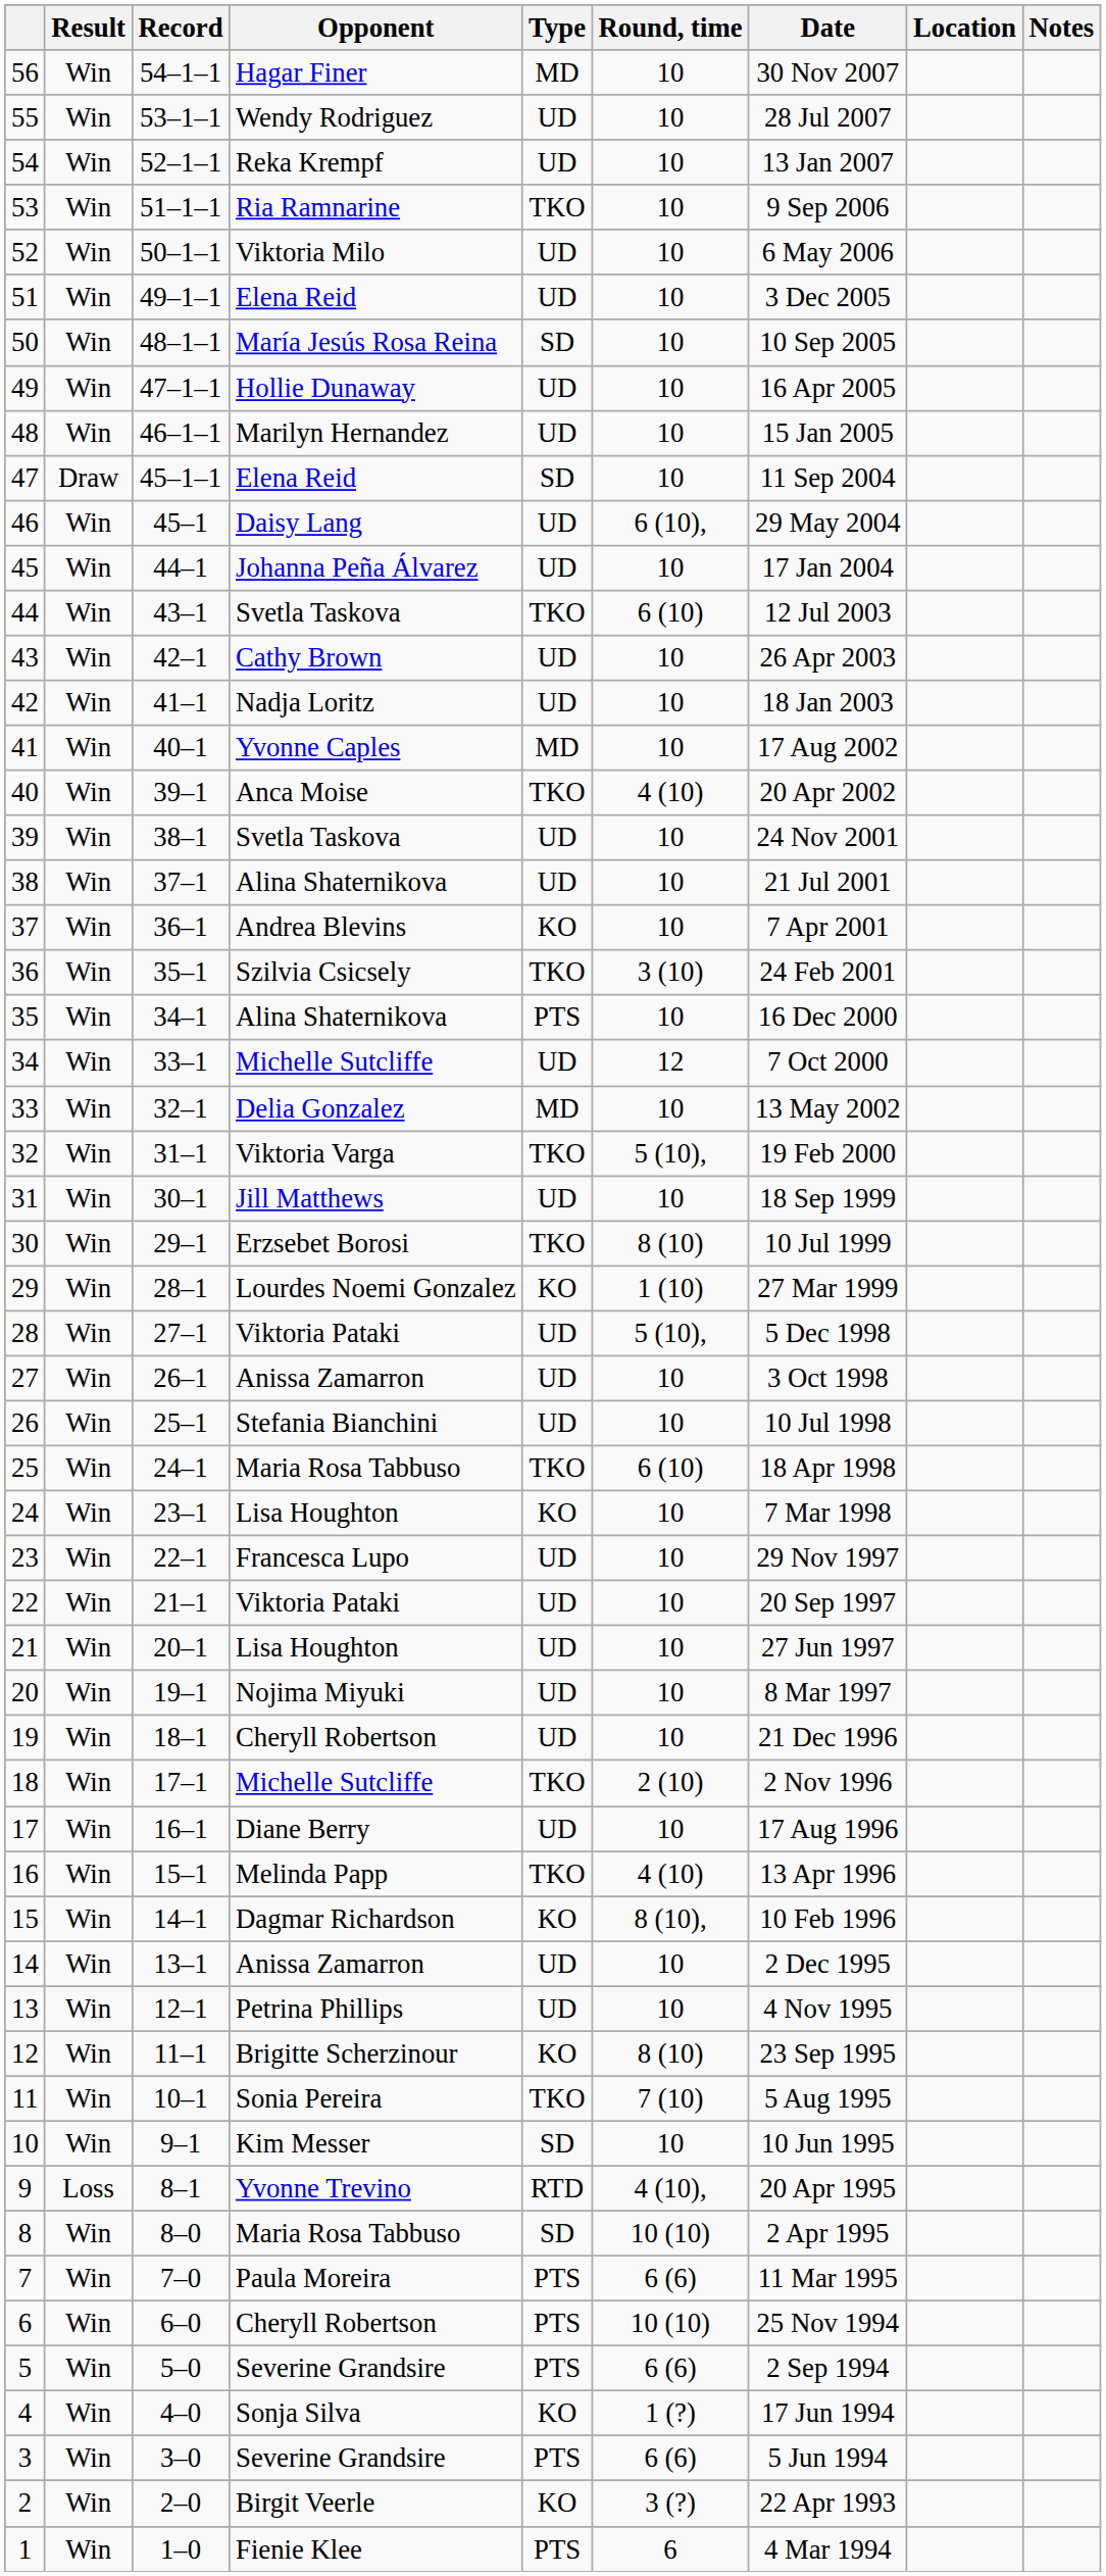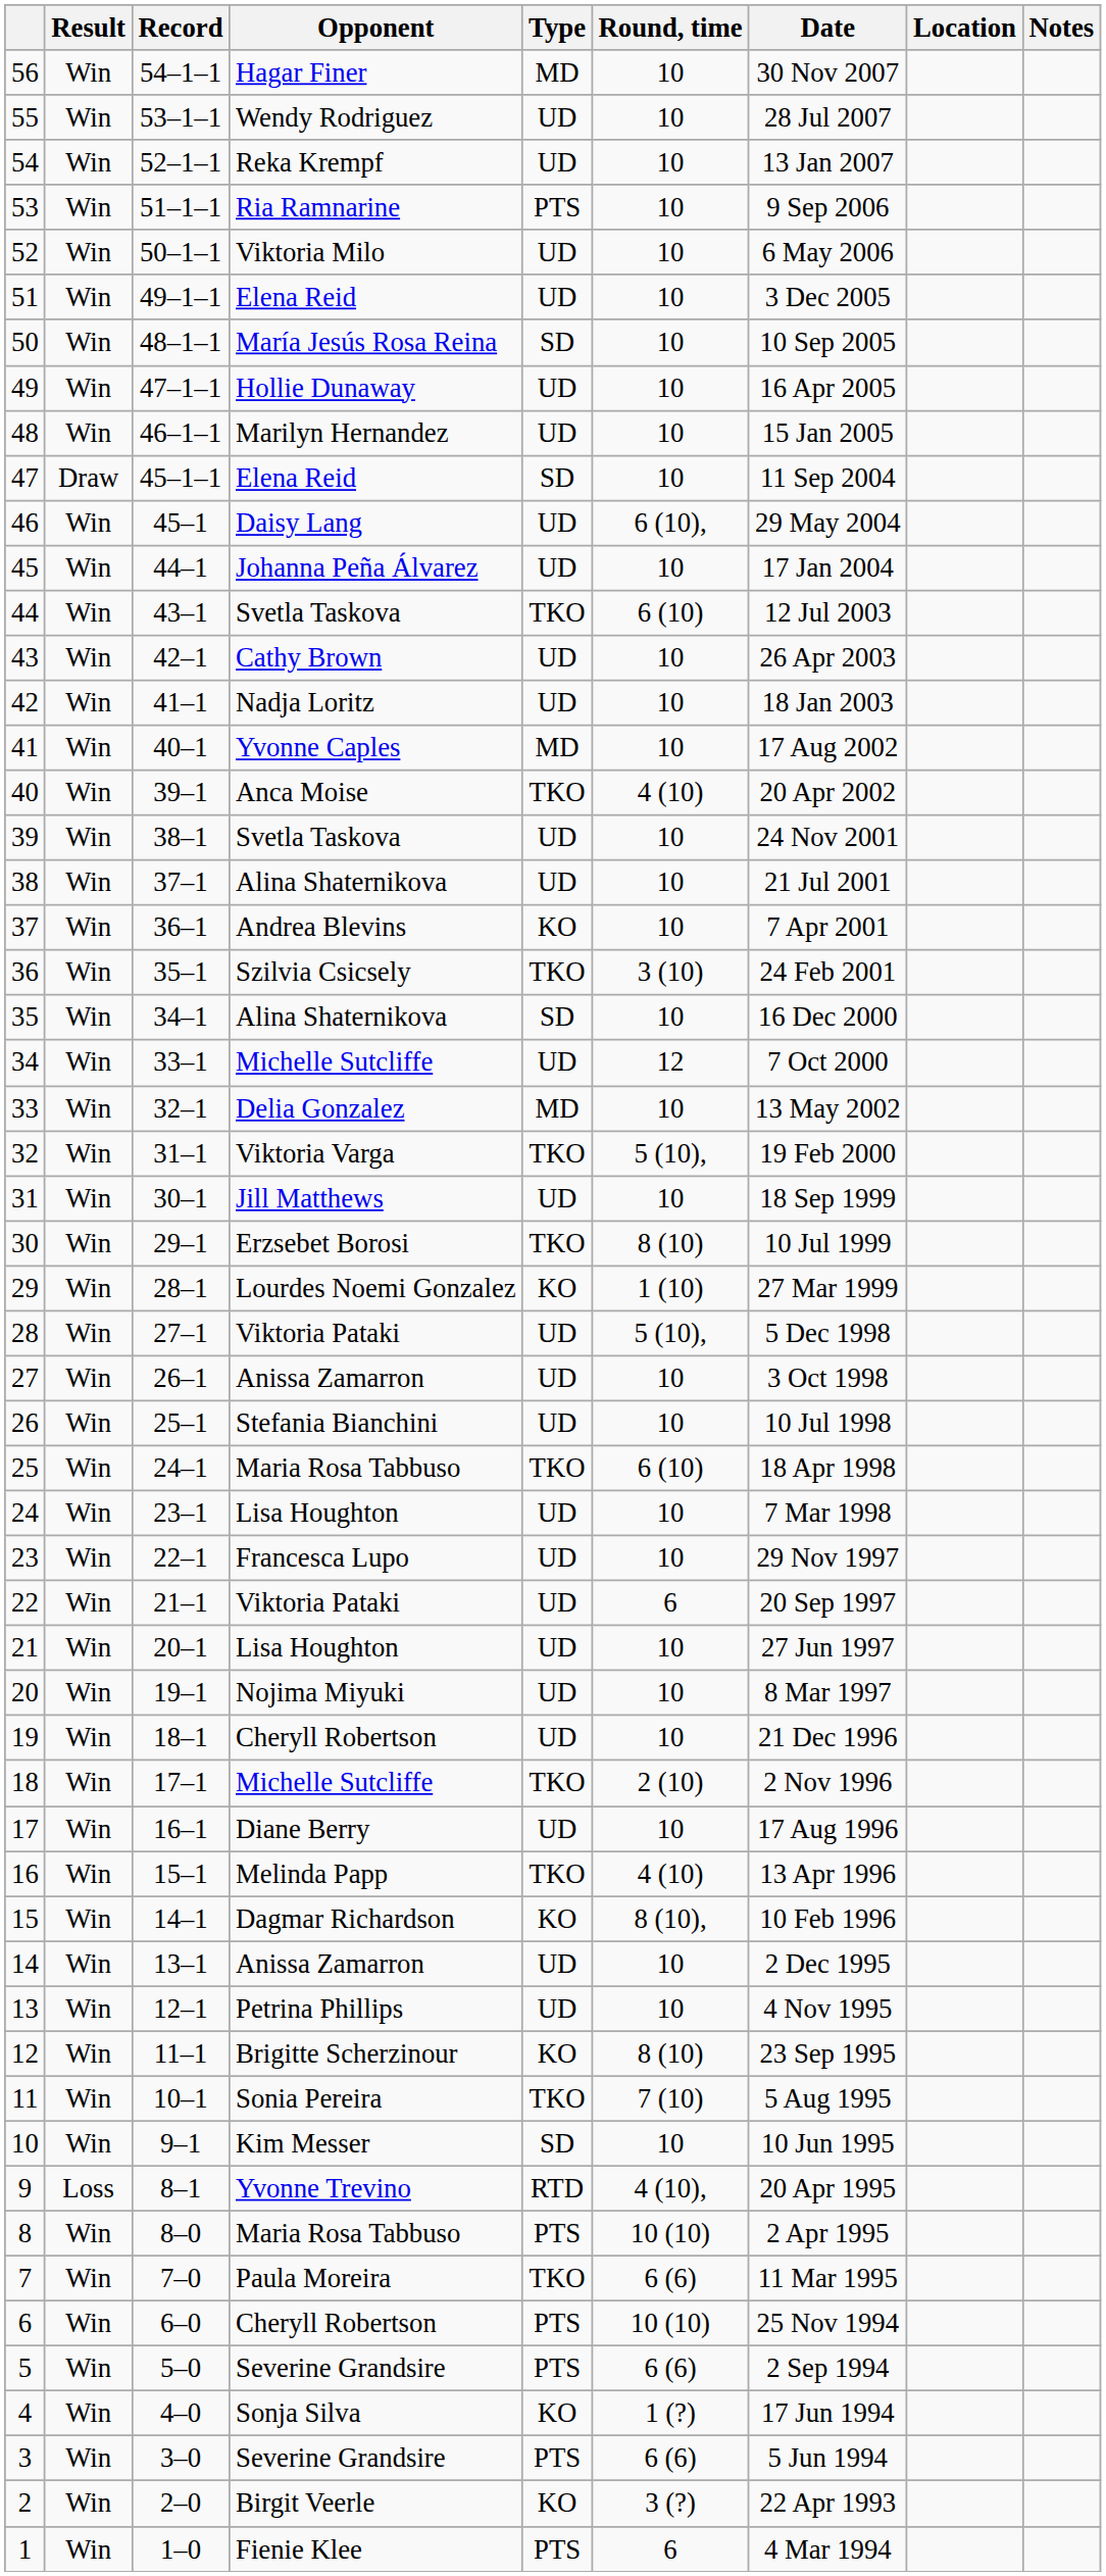 <table class="wikitable" style="text-align:center; font-size:95%">
 <tr>
 <th></th>
 <th>Result</th>
 <th>Record</th>
 <th>Opponent</th>
 <th>Type</th>
 <th>Round, time</th>
 <th>Date</th>
 <th>Location</th>
 <th>Notes</th>
 </tr>
 <tr>
 <td>56</td>
 <td>Win</td>
 <td>54–1–1</td>
 <td style="text-align:left;"><a href='#'>Hagar Finer</a></td>
 <td>MD</td>
 <td>10</td>
 <td>30 Nov 2007</td>
 <td style="text-align:left;"></td>
 <td style="text-align:left;"></td>
 </tr>
 <tr>
 <td>55</td>
 <td>Win</td>
 <td>53–1–1</td>
 <td style="text-align:left;">Wendy Rodriguez</td>
 <td>UD</td>
 <td>10</td>
 <td>28 Jul 2007</td>
 <td style="text-align:left;"></td>
 <td style="text-align:left;"></td>
 </tr>
 <tr>
 <td>54</td>
 <td>Win</td>
 <td>52–1–1</td>
 <td style="text-align:left;">Reka Krempf</td>
 <td>UD</td>
 <td>10</td>
 <td>13 Jan 2007</td>
 <td style="text-align:left;"></td>
 <td style="text-align:left;"></td>
 </tr>
 <tr>
 <td>53</td>
 <td>Win</td>
 <td>51–1–1</td>
 <td style="text-align:left;"><a href='#'>Ria Ramnarine</a></td>
-<td>TKO</td>
+<td>PTS</td>
 <td>10</td>
 <td>9 Sep 2006</td>
 <td style="text-align:left;"></td>
 <td style="text-align:left;"></td>
 </tr>
 <tr>
 <td>52</td>
 <td>Win</td>
 <td>50–1–1</td>
 <td style="text-align:left;">Viktoria Milo</td>
 <td>UD</td>
 <td>10</td>
 <td>6 May 2006</td>
 <td style="text-align:left;"></td>
 <td style="text-align:left;"></td>
 </tr>
 <tr>
 <td>51</td>
 <td>Win</td>
 <td>49–1–1</td>
 <td style="text-align:left;"><a href='#'>Elena Reid</a></td>
 <td>UD</td>
 <td>10</td>
 <td>3 Dec 2005</td>
 <td style="text-align:left;"></td>
 <td style="text-align:left;"></td>
 </tr>
 <tr>
 <td>50</td>
 <td>Win</td>
 <td>48–1–1</td>
 <td style="text-align:left;"><a href='#'>María Jesús Rosa Reina</a></td>
 <td>SD</td>
 <td>10</td>
 <td>10 Sep 2005</td>
 <td style="text-align:left;"></td>
 <td style="text-align:left;"></td>
 </tr>
 <tr>
 <td>49</td>
 <td>Win</td>
 <td>47–1–1</td>
 <td style="text-align:left;"><a href='#'>Hollie Dunaway</a></td>
 <td>UD</td>
 <td>10</td>
 <td>16 Apr 2005</td>
 <td style="text-align:left;"></td>
 <td style="text-align:left;"></td>
 </tr>
 <tr>
 <td>48</td>
 <td>Win</td>
 <td>46–1–1</td>
 <td style="text-align:left;">Marilyn Hernandez</td>
 <td>UD</td>
 <td>10</td>
 <td>15 Jan 2005</td>
 <td style="text-align:left;"></td>
 <td style="text-align:left;"></td>
 </tr>
 <tr>
 <td>47</td>
 <td>Draw</td>
 <td>45–1–1</td>
 <td style="text-align:left;"><a href='#'>Elena Reid</a></td>
 <td>SD</td>
 <td>10</td>
 <td>11 Sep 2004</td>
 <td style="text-align:left;"></td>
 <td style="text-align:left;"></td>
 </tr>
 <tr>
 <td>46</td>
 <td>Win</td>
 <td>45–1</td>
 <td style="text-align:left;"><a href='#'>Daisy Lang</a></td>
 <td>UD</td>
 <td>6 (10), </td>
 <td>29 May 2004</td>
 <td style="text-align:left;"></td>
 <td style="text-align:left;"></td>
 </tr>
 <tr>
 <td>45</td>
 <td>Win</td>
 <td>44–1</td>
 <td style="text-align:left;"><a href='#'>Johanna Peña Álvarez</a></td>
 <td>UD</td>
 <td>10</td>
 <td>17 Jan 2004</td>
 <td style="text-align:left;"></td>
 <td style="text-align:left;"></td>
 </tr>
 <tr>
 <td>44</td>
 <td>Win</td>
 <td>43–1</td>
 <td style="text-align:left;">Svetla Taskova</td>
 <td>TKO</td>
 <td>6 (10)</td>
 <td>12 Jul 2003</td>
 <td style="text-align:left;"></td>
 <td style="text-align:left;"></td>
 </tr>
 <tr>
 <td>43</td>
 <td>Win</td>
 <td>42–1</td>
 <td style="text-align:left;"><a href='#'>Cathy Brown</a></td>
 <td>UD</td>
 <td>10</td>
 <td>26 Apr 2003</td>
 <td style="text-align:left;"></td>
 <td style="text-align:left;"></td>
 </tr>
 <tr>
 <td>42</td>
 <td>Win</td>
 <td>41–1</td>
 <td style="text-align:left;">Nadja Loritz</td>
 <td>UD</td>
 <td>10</td>
 <td>18 Jan 2003</td>
 <td style="text-align:left;"></td>
 <td style="text-align:left;"></td>
 </tr>
 <tr>
 <td>41</td>
 <td>Win</td>
 <td>40–1</td>
 <td style="text-align:left;"><a href='#'>Yvonne Caples</a></td>
 <td>MD</td>
 <td>10</td>
 <td>17 Aug 2002</td>
 <td style="text-align:left;"></td>
 <td style="text-align:left;"></td>
 </tr>
 <tr>
 <td>40</td>
 <td>Win</td>
 <td>39–1</td>
 <td style="text-align:left;">Anca Moise</td>
 <td>TKO</td>
 <td>4 (10)</td>
 <td>20 Apr 2002</td>
 <td style="text-align:left;"></td>
 <td style="text-align:left;"></td>
 </tr>
 <tr>
 <td>39</td>
 <td>Win</td>
 <td>38–1</td>
 <td style="text-align:left;">Svetla Taskova</td>
 <td>UD</td>
 <td>10</td>
 <td>24 Nov 2001</td>
 <td style="text-align:left;"></td>
 <td style="text-align:left;"></td>
 </tr>
 <tr>
 <td>38</td>
 <td>Win</td>
 <td>37–1</td>
 <td style="text-align:left;">Alina Shaternikova</td>
 <td>UD</td>
 <td>10</td>
 <td>21 Jul 2001</td>
 <td style="text-align:left;"></td>
 <td style="text-align:left;"></td>
 </tr>
 <tr>
 <td>37</td>
 <td>Win</td>
 <td>36–1</td>
 <td style="text-align:left;">Andrea Blevins</td>
 <td>KO</td>
 <td>10</td>
 <td>7 Apr 2001</td>
 <td style="text-align:left;"></td>
 <td style="text-align:left;"></td>
 </tr>
 <tr>
 <td>36</td>
 <td>Win</td>
 <td>35–1</td>
 <td style="text-align:left;">Szilvia Csicsely</td>
 <td>TKO</td>
 <td>3 (10)</td>
 <td>24 Feb 2001</td>
 <td style="text-align:left;"></td>
 <td style="text-align:left;"></td>
 </tr>
 <tr>
 <td>35</td>
 <td>Win</td>
 <td>34–1</td>
 <td style="text-align:left;">Alina Shaternikova</td>
-<td>PTS</td>
+<td>SD</td>
 <td>10</td>
 <td>16 Dec 2000</td>
 <td style="text-align:left;"></td>
 <td style="text-align:left;"></td>
 </tr>
 <tr>
 <td>34</td>
 <td>Win</td>
 <td>33–1</td>
 <td style="text-align:left;"><a href='#'>Michelle Sutcliffe</a></td>
 <td>UD</td>
 <td>12</td>
 <td>7 Oct 2000</td>
 <td style="text-align:left;"></td>
 <td style="text-align:left;"></td>
 </tr>
 <tr>
 <td>33</td>
 <td>Win</td>
 <td>32–1</td>
 <td style="text-align:left;"><a href='#'>Delia Gonzalez</a></td>
 <td>MD</td>
 <td>10</td>
 <td>13 May 2002</td>
 <td style="text-align:left;"></td>
 <td style="text-align:left;"></td>
 </tr>
 <tr>
 <td>32</td>
 <td>Win</td>
 <td>31–1</td>
 <td style="text-align:left;">Viktoria Varga</td>
 <td>TKO</td>
 <td>5 (10), </td>
 <td>19 Feb 2000</td>
 <td style="text-align:left;"></td>
 <td style="text-align:left;"></td>
 </tr>
 <tr>
 <td>31</td>
 <td>Win</td>
 <td>30–1</td>
 <td style="text-align:left;"><a href='#'>Jill Matthews</a></td>
 <td>UD</td>
 <td>10</td>
 <td>18 Sep 1999</td>
 <td style="text-align:left;"></td>
 <td style="text-align:left;"></td>
 </tr>
 <tr>
 <td>30</td>
 <td>Win</td>
 <td>29–1</td>
 <td style="text-align:left;">Erzsebet Borosi</td>
 <td>TKO</td>
 <td>8 (10)</td>
 <td>10 Jul 1999</td>
 <td style="text-align:left;"></td>
 <td style="text-align:left;"></td>
 </tr>
 <tr>
 <td>29</td>
 <td>Win</td>
 <td>28–1</td>
 <td style="text-align:left;">Lourdes Noemi Gonzalez</td>
 <td>KO</td>
 <td>1 (10)</td>
 <td>27 Mar 1999</td>
 <td style="text-align:left;"></td>
 <td style="text-align:left;"></td>
 </tr>
 <tr>
 <td>28</td>
 <td>Win</td>
 <td>27–1</td>
 <td style="text-align:left;">Viktoria Pataki</td>
 <td>UD</td>
 <td>5 (10), </td>
 <td>5 Dec 1998</td>
 <td style="text-align:left;"></td>
 <td style="text-align:left;"></td>
 </tr>
 <tr>
 <td>27</td>
 <td>Win</td>
 <td>26–1</td>
 <td style="text-align:left;">Anissa Zamarron</td>
 <td>UD</td>
 <td>10</td>
 <td>3 Oct 1998</td>
 <td style="text-align:left;"></td>
 <td style="text-align:left;"></td>
 </tr>
 <tr>
 <td>26</td>
 <td>Win</td>
 <td>25–1</td>
 <td style="text-align:left;">Stefania Bianchini</td>
 <td>UD</td>
 <td>10</td>
 <td>10 Jul 1998</td>
 <td style="text-align:left;"></td>
 <td style="text-align:left;"></td>
 </tr>
 <tr>
 <td>25</td>
 <td>Win</td>
 <td>24–1</td>
 <td style="text-align:left;">Maria Rosa Tabbuso</td>
 <td>TKO</td>
 <td>6 (10)</td>
 <td>18 Apr 1998</td>
 <td style="text-align:left;"></td>
 <td style="text-align:left;"></td>
 </tr>
 <tr>
 <td>24</td>
 <td>Win</td>
 <td>23–1</td>
 <td style="text-align:left;">Lisa Houghton</td>
-<td>KO</td>
+<td>UD</td>
 <td>10</td>
 <td>7 Mar 1998</td>
 <td style="text-align:left;"></td>
 <td style="text-align:left;"></td>
 </tr>
 <tr>
 <td>23</td>
 <td>Win</td>
 <td>22–1</td>
 <td style="text-align:left;">Francesca Lupo</td>
 <td>UD</td>
 <td>10</td>
 <td>29 Nov 1997</td>
 <td style="text-align:left;"></td>
 <td style="text-align:left;"></td>
 </tr>
 <tr>
 <td>22</td>
 <td>Win</td>
 <td>21–1</td>
 <td style="text-align:left;">Viktoria Pataki</td>
 <td>UD</td>
-<td>10</td>
+<td>6</td>
 <td>20 Sep 1997</td>
 <td style="text-align:left;"></td>
 <td style="text-align:left;"></td>
 </tr>
 <tr>
 <td>21</td>
 <td>Win</td>
 <td>20–1</td>
 <td style="text-align:left;">Lisa Houghton</td>
 <td>UD</td>
 <td>10</td>
 <td>27 Jun 1997</td>
 <td style="text-align:left;"></td>
 <td style="text-align:left;"></td>
 </tr>
 <tr>
 <td>20</td>
 <td>Win</td>
 <td>19–1</td>
 <td style="text-align:left;">Nojima Miyuki</td>
 <td>UD</td>
 <td>10</td>
 <td>8 Mar 1997</td>
 <td style="text-align:left;"></td>
 <td style="text-align:left;"></td>
 </tr>
 <tr>
 <td>19</td>
 <td>Win</td>
 <td>18–1</td>
 <td style="text-align:left;">Cheryll Robertson</td>
 <td>UD</td>
 <td>10</td>
 <td>21 Dec 1996</td>
 <td style="text-align:left;"></td>
 <td style="text-align:left;"></td>
 </tr>
 <tr>
 <td>18</td>
 <td>Win</td>
 <td>17–1</td>
 <td style="text-align:left;"><a href='#'>Michelle Sutcliffe</a></td>
 <td>TKO</td>
 <td>2 (10)</td>
 <td>2 Nov 1996</td>
 <td style="text-align:left;"></td>
 <td style="text-align:left;"></td>
 </tr>
 <tr>
 <td>17</td>
 <td>Win</td>
 <td>16–1</td>
 <td style="text-align:left;">Diane Berry</td>
 <td>UD</td>
 <td>10</td>
 <td>17 Aug 1996</td>
 <td style="text-align:left;"></td>
 <td style="text-align:left;"></td>
 </tr>
 <tr>
 <td>16</td>
 <td>Win</td>
 <td>15–1</td>
 <td style="text-align:left;">Melinda Papp</td>
 <td>TKO</td>
 <td>4 (10)</td>
 <td>13 Apr 1996</td>
 <td style="text-align:left;"></td>
 <td style="text-align:left;"></td>
 </tr>
 <tr>
 <td>15</td>
 <td>Win</td>
 <td>14–1</td>
 <td style="text-align:left;">Dagmar Richardson</td>
 <td>KO</td>
 <td>8 (10), </td>
 <td>10 Feb 1996</td>
 <td style="text-align:left;"></td>
 <td style="text-align:left;"></td>
 </tr>
 <tr>
 <td>14</td>
 <td>Win</td>
 <td>13–1</td>
 <td style="text-align:left;">Anissa Zamarron</td>
 <td>UD</td>
 <td>10</td>
 <td>2 Dec 1995</td>
 <td style="text-align:left;"></td>
 <td style="text-align:left;"></td>
 </tr>
 <tr>
 <td>13</td>
 <td>Win</td>
 <td>12–1</td>
 <td style="text-align:left;">Petrina Phillips</td>
 <td>UD</td>
 <td>10</td>
 <td>4 Nov 1995</td>
 <td style="text-align:left;"></td>
 <td></td>
 </tr>
 <tr>
 <td>12</td>
 <td>Win</td>
 <td>11–1</td>
 <td style="text-align:left;">Brigitte Scherzinour</td>
 <td>KO</td>
 <td>8 (10)</td>
 <td>23 Sep 1995</td>
 <td style="text-align:left;"></td>
 <td style="text-align:left;"></td>
 </tr>
 <tr>
 <td>11</td>
 <td>Win</td>
 <td>10–1</td>
 <td style="text-align:left;">Sonia Pereira</td>
 <td>TKO</td>
 <td>7 (10)</td>
 <td>5 Aug 1995</td>
 <td style="text-align:left;"></td>
 <td></td>
 </tr>
 <tr>
 <td>10</td>
 <td>Win</td>
 <td>9–1</td>
 <td style="text-align:left;">Kim Messer</td>
 <td>SD</td>
 <td>10</td>
 <td>10 Jun 1995</td>
 <td style="text-align:left;"></td>
 <td style="text-align:left;"></td>
 </tr>
 <tr>
 <td>9</td>
 <td>Loss</td>
 <td>8–1</td>
 <td style="text-align:left;"><a href='#'>Yvonne Trevino</a></td>
 <td>RTD</td>
 <td>4 (10), </td>
 <td>20 Apr 1995</td>
 <td style="text-align:left;"></td>
 <td style="text-align:left;"></td>
 </tr>
 <tr>
 <td>8</td>
 <td>Win</td>
 <td>8–0</td>
 <td style="text-align:left;">Maria Rosa Tabbuso</td>
-<td>SD</td>
+<td>PTS</td>
 <td>10 (10)</td>
 <td>2 Apr 1995</td>
 <td style="text-align:left;"></td>
 <td></td>
 </tr>
 <tr>
 <td>7</td>
 <td>Win</td>
 <td>7–0</td>
 <td style="text-align:left;">Paula Moreira</td>
-<td>PTS</td>
+<td>TKO</td>
 <td>6 (6)</td>
 <td>11 Mar 1995</td>
 <td style="text-align:left;"></td>
 <td></td>
 </tr>
 <tr>
 <td>6</td>
 <td>Win</td>
 <td>6–0</td>
 <td style="text-align:left;">Cheryll Robertson</td>
 <td>PTS</td>
 <td>10 (10)</td>
 <td>25 Nov 1994</td>
 <td style="text-align:left;"></td>
 <td></td>
 </tr>
 <tr>
 <td>5</td>
 <td>Win</td>
 <td>5–0</td>
 <td style="text-align:left;">Severine Grandsire</td>
 <td>PTS</td>
 <td>6 (6)</td>
 <td>2 Sep 1994</td>
 <td style="text-align:left;"></td>
 <td></td>
 </tr>
 <tr>
 <td>4</td>
 <td>Win</td>
 <td>4–0</td>
 <td style="text-align:left;">Sonja Silva</td>
 <td>KO</td>
 <td>1 (?)</td>
 <td>17 Jun 1994</td>
 <td style="text-align:left;"></td>
 <td></td>
 </tr>
 <tr>
 <td>3</td>
 <td>Win</td>
 <td>3–0</td>
 <td style="text-align:left;">Severine Grandsire</td>
 <td>PTS</td>
 <td>6 (6)</td>
 <td>5 Jun 1994</td>
 <td style="text-align:left;"></td>
 <td></td>
 </tr>
 <tr>
 <td>2</td>
 <td>Win</td>
 <td>2–0</td>
 <td style="text-align:left;">Birgit Veerle</td>
 <td>KO</td>
 <td>3 (?)</td>
 <td>22 Apr 1993</td>
 <td style="text-align:left;"></td>
 <td></td>
 </tr>
 <tr>
 <td>1</td>
 <td>Win</td>
 <td>1–0</td>
 <td style="text-align:left;">Fienie Klee</td>
 <td>PTS</td>
 <td>6</td>
 <td>4 Mar 1994</td>
 <td style="text-align:left;"></td>
 <td style="text-align:left;"></td>
 </tr>
 </table>
